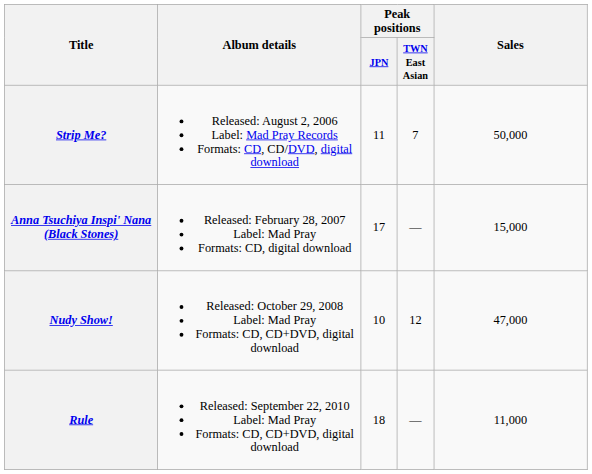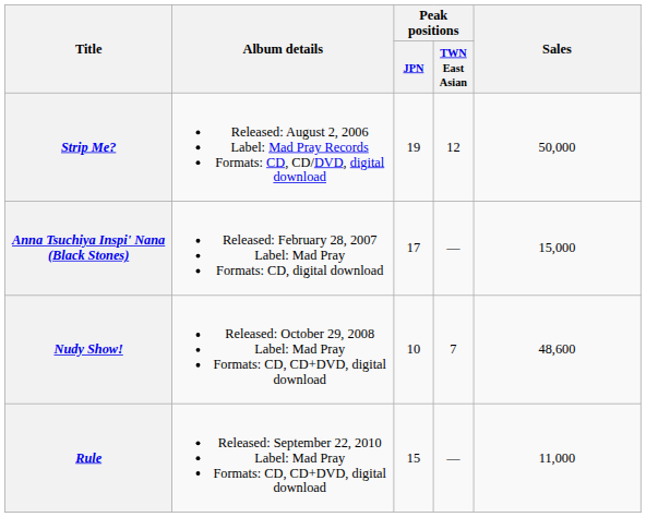 <table class="wikitable plainrowheaders" style="text-align:center;">
 <tr>
 <th style="width:12em;" rowspan="2">Title</th>
 <th style="width:16em;" rowspan="2">Album details</th>
 <th colspan="2">Peak positions</th>
 <th style="width:12em;" rowspan="2">Sales</th>
 </tr>
 <tr>
 <th style="width:2.5em;"><small><a href='#'>JPN</a></small><br></th>
 <th style="width:2.5em;"><small><a href='#'>TWN</a> East Asian</small><br></th>
 </tr>
 <tr>
 <th scope="row"><em><a href='#'>Strip Me?</a></em></th>
 <td><br><ul><li>Released: August 2, 2006</li><li>Label: <a href='#'>Mad Pray Records</a></li><li>Formats: <a href='#'>CD</a>, CD/<a href='#'>DVD</a>, <a href='#'>digital download</a></li></ul></td>
-<td>11</td>
-<td>7</td>
+<td>19</td>
+<td>12</td>
 <td>50,000</td>
 </tr>
 <tr>
 <th scope="row"><em><a href='#'>Anna Tsuchiya Inspi' Nana (Black Stones)</a></em></th>
 <td><br><ul><li>Released: February 28, 2007</li><li>Label: Mad Pray</li><li>Formats: CD, digital download</li></ul></td>
 <td>17</td>
 <td>—</td>
 <td>15,000</td>
 </tr>
 <tr>
 <th scope="row"><em><a href='#'>Nudy Show!</a></em></th>
 <td><br><ul><li>Released: October 29, 2008</li><li>Label: Mad Pray</li><li>Formats: CD, CD+DVD, digital download</li></ul></td>
 <td>10</td>
-<td>12</td>
-<td>47,000</td>
+<td>7</td>
+<td>48,600</td>
 </tr>
 <tr>
 <th scope="row"><em><a href='#'>Rule</a></em></th>
 <td><br><ul><li>Released: September 22, 2010</li><li>Label: Mad Pray</li><li>Formats: CD, CD+DVD, digital download</li></ul></td>
-<td>18</td>
+<td>15</td>
 <td>—</td>
 <td>11,000</td>
 </tr>
 </table>
